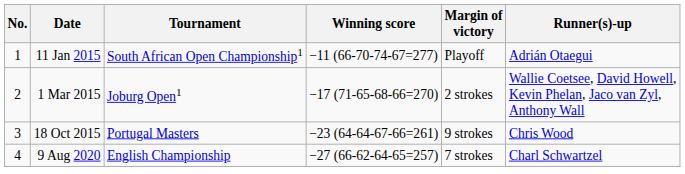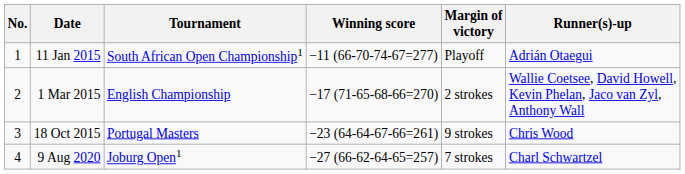 <table class="wikitable" style="font-size:95%;">
 <tr>
 <th>No.</th>
 <th>Date</th>
 <th>Tournament</th>
 <th>Winning score</th>
 <th>Margin of<br>victory</th>
 <th>Runner(s)-up</th>
 </tr>
 <tr>
 <td align=center>1</td>
 <td align=right>11 Jan <a href='#'>2015</a></td>
 <td><a href='#'>South African Open Championship</a><sup>1</sup></td>
 <td>−11 (66-70-74-67=277)</td>
 <td>Playoff</td>
 <td> <a href='#'>Adrián Otaegui</a></td>
 </tr>
 <tr>
 <td align=center>2</td>
 <td align=right>1 Mar 2015</td>
-<td><a href='#'>Joburg Open</a><sup>1</sup></td>
+<td><a href='#'>English Championship</a></td>
 <td>−17 (71-65-68-66=270)</td>
 <td>2 strokes</td>
 <td> <a href='#'>Wallie Coetsee</a>,  <a href='#'>David Howell</a>,<br> <a href='#'>Kevin Phelan</a>,  <a href='#'>Jaco van Zyl</a>,<br> <a href='#'>Anthony Wall</a></td>
 </tr>
 <tr>
 <td align=center>3</td>
 <td align=right>18 Oct 2015</td>
 <td><a href='#'>Portugal Masters</a></td>
 <td>−23 (64-64-67-66=261)</td>
 <td>9 strokes</td>
 <td> <a href='#'>Chris Wood</a></td>
 </tr>
 <tr>
 <td align=center>4</td>
 <td align=right>9 Aug <a href='#'>2020</a></td>
-<td><a href='#'>English Championship</a></td>
+<td><a href='#'>Joburg Open</a><sup>1</sup></td>
 <td>−27 (66-62-64-65=257)</td>
 <td>7 strokes</td>
 <td> <a href='#'>Charl Schwartzel</a></td>
 </tr>
 </table>
